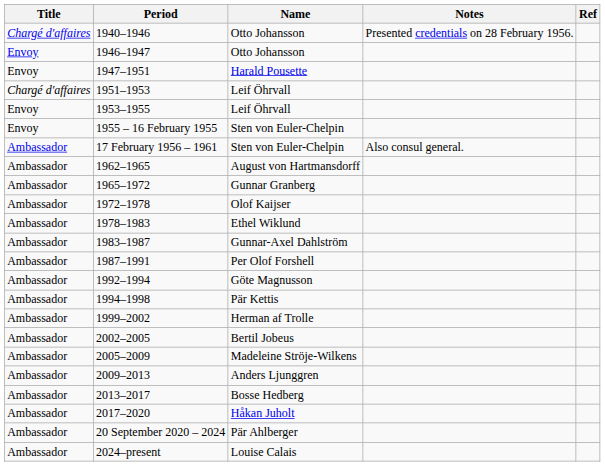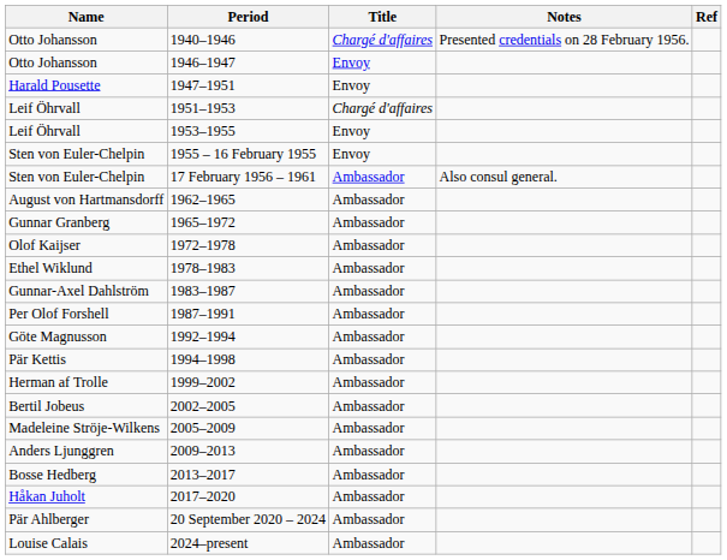 <table class="wikitable">
 <tr>
+<th>Name</th>
+<th>Period</th>
 <th>Title</th>
-<th>Period</th>
-<th>Name</th>
 <th>Notes</th>
 <th>Ref</th>
 </tr>
 <tr>
+<td>Otto Johansson</td>
+<td>1940–1946</td>
 <td><em><a href='#'>Chargé d'affaires</a></em></td>
-<td>1940–1946</td>
-<td>Otto Johansson</td>
 <td>Presented <a href='#'>credentials</a> on 28 February 1956.</td>
 <td></td>
 </tr>
 <tr>
+<td>Otto Johansson</td>
+<td>1946–1947</td>
 <td><a href='#'>Envoy</a></td>
-<td>1946–1947</td>
-<td>Otto Johansson</td>
 <td></td>
 <td></td>
 </tr>
 <tr>
+<td><a href='#'>Harald Pousette</a></td>
+<td>1947–1951</td>
 <td>Envoy</td>
-<td>1947–1951</td>
-<td><a href='#'>Harald Pousette</a></td>
 <td></td>
 <td></td>
 </tr>
 <tr>
+<td>Leif Öhrvall</td>
+<td>1951–1953</td>
 <td><em>Chargé d'affaires</em></td>
-<td>1951–1953</td>
-<td>Leif Öhrvall</td>
 <td></td>
 <td></td>
 </tr>
 <tr>
+<td>Leif Öhrvall</td>
+<td>1953–1955</td>
 <td>Envoy</td>
-<td>1953–1955</td>
-<td>Leif Öhrvall</td>
 <td></td>
 <td></td>
 </tr>
 <tr>
+<td>Sten von Euler-Chelpin</td>
+<td>1955 – 16 February 1955</td>
 <td>Envoy</td>
-<td>1955 – 16 February 1955</td>
-<td>Sten von Euler-Chelpin</td>
 <td></td>
 <td></td>
 </tr>
 <tr>
+<td>Sten von Euler-Chelpin</td>
+<td>17 February 1956 – 1961</td>
 <td><a href='#'>Ambassador</a></td>
-<td>17 February 1956 – 1961</td>
-<td>Sten von Euler-Chelpin</td>
 <td>Also consul general.</td>
 <td></td>
 </tr>
 <tr>
+<td>August von Hartmansdorff</td>
+<td>1962–1965</td>
 <td>Ambassador</td>
-<td>1962–1965</td>
-<td>August von Hartmansdorff</td>
 <td></td>
 <td></td>
 </tr>
 <tr>
+<td>Gunnar Granberg</td>
+<td>1965–1972</td>
 <td>Ambassador</td>
-<td>1965–1972</td>
-<td>Gunnar Granberg</td>
 <td></td>
 <td></td>
 </tr>
 <tr>
+<td>Olof Kaijser</td>
+<td>1972–1978</td>
 <td>Ambassador</td>
-<td>1972–1978</td>
-<td>Olof Kaijser</td>
 <td></td>
 <td></td>
 </tr>
 <tr>
+<td>Ethel Wiklund</td>
+<td>1978–1983</td>
 <td>Ambassador</td>
-<td>1978–1983</td>
-<td>Ethel Wiklund</td>
 <td></td>
 <td></td>
 </tr>
 <tr>
+<td>Gunnar-Axel Dahlström</td>
+<td>1983–1987</td>
 <td>Ambassador</td>
-<td>1983–1987</td>
-<td>Gunnar-Axel Dahlström</td>
 <td></td>
 <td></td>
 </tr>
 <tr>
+<td>Per Olof Forshell</td>
+<td>1987–1991</td>
 <td>Ambassador</td>
-<td>1987–1991</td>
-<td>Per Olof Forshell</td>
 <td></td>
 <td></td>
 </tr>
 <tr>
+<td>Göte Magnusson</td>
+<td>1992–1994</td>
 <td>Ambassador</td>
-<td>1992–1994</td>
-<td>Göte Magnusson</td>
 <td></td>
 <td></td>
 </tr>
 <tr>
+<td>Pär Kettis</td>
+<td>1994–1998</td>
 <td>Ambassador</td>
-<td>1994–1998</td>
-<td>Pär Kettis</td>
 <td></td>
 <td></td>
 </tr>
 <tr>
+<td>Herman af Trolle</td>
+<td>1999–2002</td>
 <td>Ambassador</td>
-<td>1999–2002</td>
-<td>Herman af Trolle</td>
 <td></td>
 <td></td>
 </tr>
 <tr>
+<td>Bertil Jobeus</td>
+<td>2002–2005</td>
 <td>Ambassador</td>
-<td>2002–2005</td>
-<td>Bertil Jobeus</td>
 <td></td>
 <td></td>
 </tr>
 <tr>
+<td>Madeleine Ströje-Wilkens</td>
+<td>2005–2009</td>
 <td>Ambassador</td>
-<td>2005–2009</td>
-<td>Madeleine Ströje-Wilkens</td>
 <td></td>
 <td></td>
 </tr>
 <tr>
+<td>Anders Ljunggren</td>
+<td>2009–2013</td>
 <td>Ambassador</td>
-<td>2009–2013</td>
-<td>Anders Ljunggren</td>
 <td></td>
 <td></td>
 </tr>
 <tr>
+<td>Bosse Hedberg</td>
+<td>2013–2017</td>
 <td>Ambassador</td>
-<td>2013–2017</td>
-<td>Bosse Hedberg</td>
 <td></td>
 <td></td>
 </tr>
 <tr>
+<td><a href='#'>Håkan Juholt</a></td>
+<td>2017–2020</td>
 <td>Ambassador</td>
-<td>2017–2020</td>
-<td><a href='#'>Håkan Juholt</a></td>
 <td></td>
 <td></td>
 </tr>
 <tr>
+<td>Pär Ahlberger</td>
+<td>20 September 2020 – 2024</td>
 <td>Ambassador</td>
-<td>20 September 2020 – 2024</td>
-<td>Pär Ahlberger</td>
 <td></td>
 <td></td>
 </tr>
 <tr>
+<td>Louise Calais</td>
+<td>2024–present</td>
 <td>Ambassador</td>
-<td>2024–present</td>
-<td>Louise Calais</td>
 <td></td>
 <td></td>
 </tr>
 </table>
